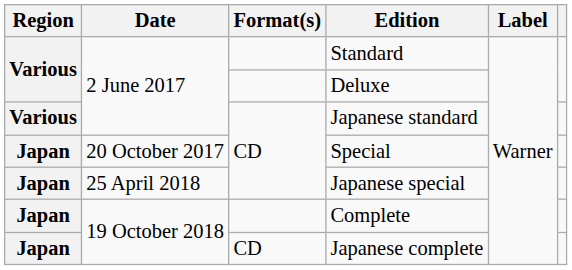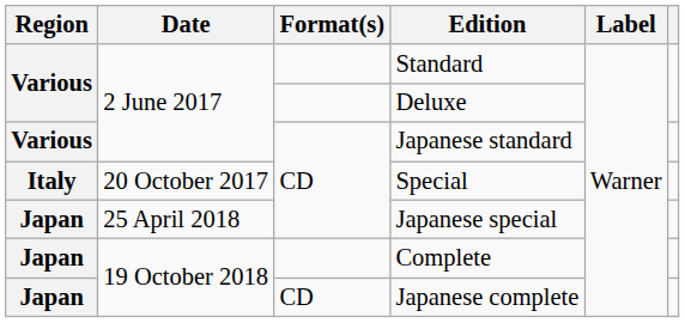 <table class="wikitable plainrowheaders">
 <tr>
 <th scope="col">Region</th>
 <th scope="col">Date</th>
 <th scope="col">Format(s)</th>
 <th scope="col">Edition</th>
 <th scope="col">Label</th>
 <th scope="col"></th>
 </tr>
 <tr>
 <th scope="row" rowspan="2">Various</th>
 <td rowspan="3">2 June 2017</td>
 <td></td>
 <td>Standard</td>
 <td rowspan="7">Warner</td>
 <td rowspan="2" style="text-align:center;"></td>
 </tr>
 <tr>
 <td></td>
 <td>Deluxe</td>
 </tr>
 <tr>
 <th scope="row">Various</th>
 <td rowspan="3">CD</td>
 <td>Japanese standard</td>
 <td style="text-align:center;"></td>
 </tr>
 <tr>
-<th scope="row">Japan</th>
+<th scope="row">Italy</th>
 <td>20 October 2017</td>
 <td>Special</td>
 <td style="text-align:center;"></td>
 </tr>
 <tr>
 <th scope="row">Japan</th>
 <td>25 April 2018</td>
 <td>Japanese special</td>
 <td style="text-align:center;"></td>
 </tr>
 <tr>
 <th scope="row">Japan</th>
 <td rowspan="2">19 October 2018</td>
 <td></td>
 <td>Complete</td>
 <td style="text-align:center;"></td>
 </tr>
 <tr>
 <th scope="row">Japan</th>
 <td>CD</td>
 <td>Japanese complete</td>
 <td style="text-align:center;"></td>
 </tr>
 </table>
